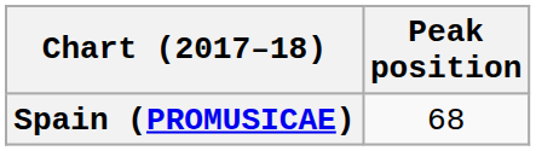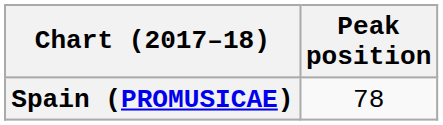 <table class="wikitable sortable plainrowheaders" style="text-align:center">
 <tr>
 <th>Chart (2017–18)</th>
 <th>Peak<br>position</th>
 </tr>
 <tr>
 <th scope="row">Spain (<a href='#'>PROMUSICAE</a>)</th>
-<td>68</td>
+<td>78</td>
 </tr>
 </table>
